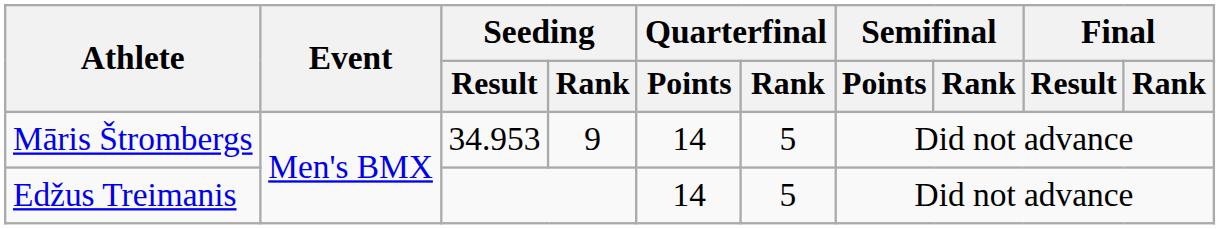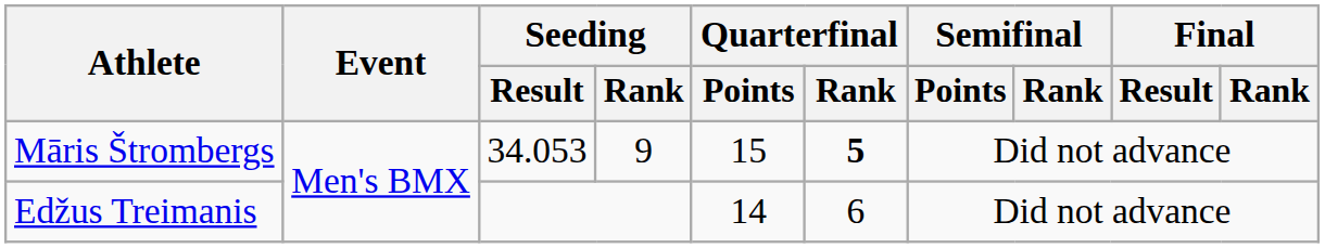 <table class="wikitable" style="font-size:90%">
 <tr>
 <th rowspan="2">Athlete</th>
 <th rowspan="2">Event</th>
 <th colspan="2">Seeding</th>
 <th colspan="2">Quarterfinal</th>
 <th colspan="2">Semifinal</th>
 <th colspan="2">Final</th>
 </tr>
 <tr style="font-size:95%">
 <th>Result</th>
 <th>Rank</th>
 <th>Points</th>
 <th>Rank</th>
 <th>Points</th>
 <th>Rank</th>
 <th>Result</th>
 <th>Rank</th>
 </tr>
 <tr align=center>
 <td align=left><a href='#'>Māris Štrombergs</a></td>
 <td align=left rowspan=2><a href='#'>Men's BMX</a></td>
-<td>34.953</td>
+<td>34.053</td>
 <td>9</td>
-<td>14</td>
-<td>5</td>
+<td>15</td>
+<td><strong>5</strong></td>
 <td colspan=4>Did not advance</td>
 </tr>
 <tr align=center>
 <td align=left><a href='#'>Edžus Treimanis</a></td>
 <td colspan=2></td>
 <td>14</td>
-<td>5</td>
+<td>6</td>
 <td colspan=4>Did not advance</td>
 </tr>
 </table>
